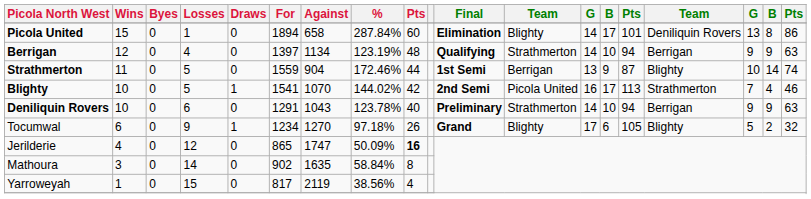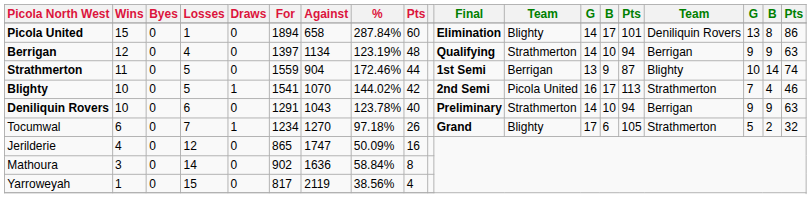 <table style="font-size: 85%; text-align: left;" class="wikitable">
 <tr>
 <th style="color:crimson">Picola North West</th>
 <th style="color:crimson">Wins</th>
 <th style="color:crimson">Byes</th>
 <th style="color:crimson">Losses</th>
 <th style="color:crimson">Draws</th>
 <th style="color:crimson">For</th>
 <th style="color:crimson">Against</th>
 <th style="color:crimson">%</th>
 <th style="color:crimson">Pts</th>
 <th></th>
 <th style="color:green">Final</th>
 <th style="color:green">Team</th>
 <th style="color:green">G</th>
 <th style="color:green">B</th>
 <th style="color:green">Pts</th>
 <th style="color:green">Team</th>
 <th style="color:green">G</th>
 <th style="color:green">B</th>
 <th style="color:green">Pts</th>
 </tr>
 <tr>
 </tr>
 <tr>
 </tr>
 <tr>
 <td><strong>	Picola United	</strong></td>
 <td>15</td>
 <td>0</td>
 <td>1</td>
 <td>0</td>
 <td>1894</td>
 <td>658</td>
 <td>287.84%</td>
 <td>60</td>
 <td></td>
 <td><strong>Elimination</strong></td>
 <td>Blighty</td>
 <td>14</td>
 <td>17</td>
 <td>101</td>
 <td>Deniliquin Rovers</td>
 <td>13</td>
 <td>8</td>
 <td>86</td>
 </tr>
 <tr>
 <td><strong>	Berrigan	</strong></td>
 <td>12</td>
 <td>0</td>
 <td>4</td>
 <td>0</td>
 <td>1397</td>
 <td>1134</td>
 <td>123.19%</td>
 <td>48</td>
 <td></td>
 <td><strong>Qualifying</strong></td>
 <td>Strathmerton</td>
 <td>14</td>
 <td>10</td>
 <td>94</td>
 <td>Berrigan</td>
 <td>9</td>
 <td>9</td>
 <td>63</td>
 </tr>
 <tr>
 <td><strong>	Strathmerton	</strong></td>
 <td>11</td>
 <td>0</td>
 <td>5</td>
 <td>0</td>
 <td>1559</td>
 <td>904</td>
 <td>172.46%</td>
 <td>44</td>
 <td></td>
 <td><strong>1st Semi</strong></td>
 <td>Berrigan</td>
 <td>13</td>
 <td>9</td>
 <td>87</td>
 <td>Blighty</td>
 <td>10</td>
 <td>14</td>
 <td>74</td>
 </tr>
 <tr>
 <td><strong>	Blighty	</strong></td>
 <td>10</td>
 <td>0</td>
 <td>5</td>
 <td>1</td>
 <td>1541</td>
 <td>1070</td>
 <td>144.02%</td>
 <td>42</td>
 <td></td>
 <td><strong>2nd Semi</strong></td>
 <td>Picola United</td>
 <td>16</td>
 <td>17</td>
 <td>113</td>
 <td>Strathmerton</td>
 <td>7</td>
 <td>4</td>
 <td>46</td>
 </tr>
 <tr>
 <td><strong>	Deniliquin Rovers	</strong></td>
 <td>10</td>
 <td>0</td>
 <td>6</td>
 <td>0</td>
 <td>1291</td>
 <td>1043</td>
 <td>123.78%</td>
 <td>40</td>
 <td></td>
 <td><strong>Preliminary</strong></td>
 <td>Strathmerton</td>
 <td>14</td>
 <td>10</td>
 <td>94</td>
 <td>Berrigan</td>
 <td>9</td>
 <td>9</td>
 <td>63</td>
 </tr>
 <tr>
 <td>Tocumwal</td>
 <td>6</td>
 <td>0</td>
-<td>9</td>
+<td>7</td>
 <td>1</td>
 <td>1234</td>
 <td>1270</td>
 <td>97.18%</td>
 <td>26</td>
 <td></td>
 <td><strong>Grand</strong></td>
 <td>Blighty</td>
 <td>17</td>
 <td>6</td>
 <td>105</td>
-<td>Blighty</td>
+<td>Strathmerton</td>
 <td>5</td>
 <td>2</td>
 <td>32</td>
 </tr>
 <tr>
 <td>Jerilderie</td>
 <td>4</td>
 <td>0</td>
 <td>12</td>
 <td>0</td>
 <td>865</td>
 <td>1747</td>
 <td>50.09%</td>
-<td><strong>16</strong></td>
+<td>16</td>
 <td></td>
 </tr>
 <tr>
 <td>Mathoura</td>
 <td>3</td>
 <td>0</td>
 <td>14</td>
 <td>0</td>
 <td>902</td>
-<td>1635</td>
+<td>1636</td>
 <td>58.84%</td>
 <td>8</td>
 <td></td>
 </tr>
 <tr>
 <td>Yarroweyah</td>
 <td>1</td>
 <td>0</td>
 <td>15</td>
 <td>0</td>
 <td>817</td>
 <td>2119</td>
 <td>38.56%</td>
 <td>4</td>
 <td></td>
 </tr>
 <tr>
 </tr>
 </table>
